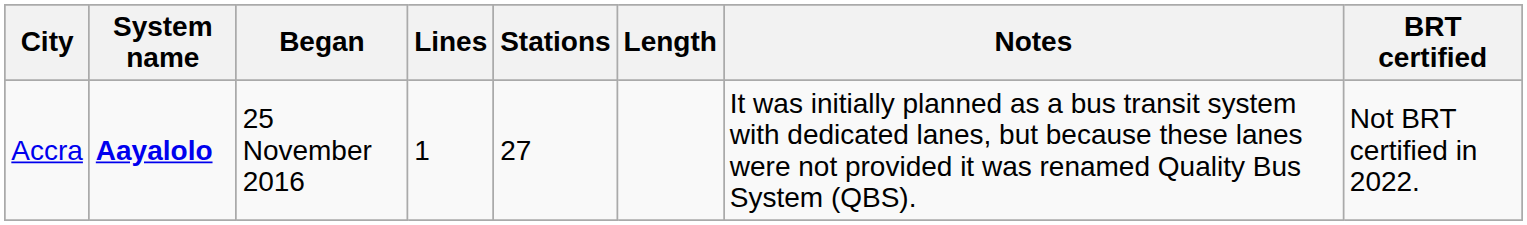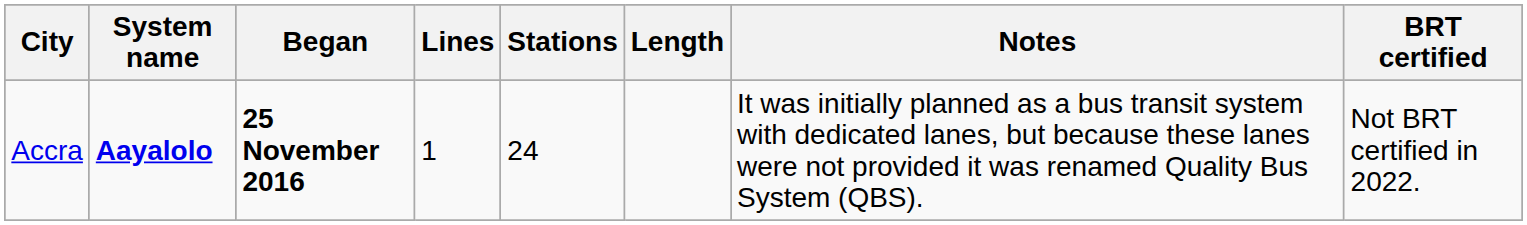 <table class="wikitable">
 <tr>
 <th>City</th>
 <th>System name</th>
 <th>Began</th>
 <th>Lines</th>
 <th>Stations</th>
 <th>Length</th>
 <th>Notes</th>
 <th>BRT certified</th>
 </tr>
 <tr>
 <td><a href='#'>Accra</a></td>
 <td><strong><a href='#'>Aayalolo</a></strong></td>
-<td>25 November 2016</td>
+<td><strong>25 November 2016</strong></td>
 <td>1</td>
-<td>27</td>
+<td>24</td>
 <td></td>
 <td>It was initially planned as a bus transit system with dedicated lanes, but because these lanes  were not provided  it was renamed Quality Bus System (QBS).</td>
 <td>Not BRT certified in 2022.</td>
 </tr>
 </table>
